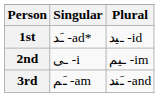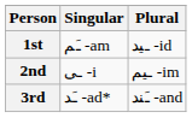 <table class="wikitable">
 <tr>
 </tr>
 <tr>
 <th>Person</th>
 <th>Singular</th>
 <th>Plural</th>
 </tr>
 <tr>
 <th>1st</th>
-<td>ـَد -ad*</td>
+<td>ـَم -am</td>
 <td>ـید -id</td>
 </tr>
 <tr>
 <th>2nd</th>
 <td>ـی -i</td>
 <td>ـیم -im</td>
 </tr>
 <tr>
 <th>3rd</th>
-<td>ـَم -am</td>
+<td>ـَد -ad*</td>
 <td>ـَند -and</td>
 </tr>
 </table>
